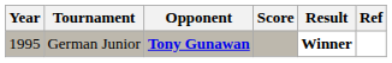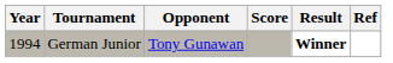 <table class="sortable wikitable" style="font-size: 90%;">
 <tr>
 <th>Year</th>
 <th>Tournament</th>
 <th>Opponent</th>
 <th>Score</th>
 <th>Result</th>
 <th>Ref</th>
 </tr>
 <tr style="background:#BDB8AD">
-<td align="center">1995</td>
+<td align="center">1994</td>
 <td align="left">German Junior</td>
-<td align="left"><strong> <a href='#'>Tony Gunawan</a></strong></td>
+<td align="left"> <a href='#'>Tony Gunawan</a></td>
 <td align="left"></td>
 <td style="text-align:left; background:white"> <strong>Winner</strong></td>
 <td style="text-align:center; background:white"></td>
 </tr>
 </table>
